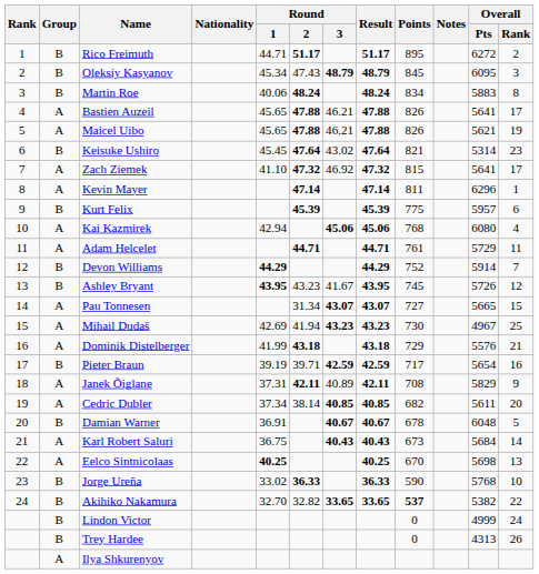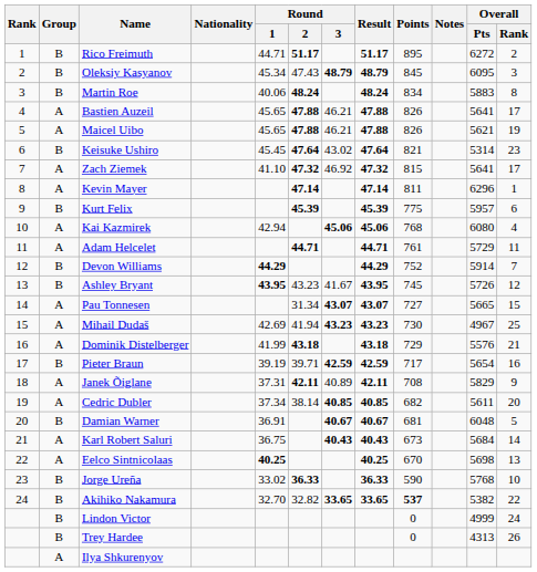 <table class="wikitable sortable" style="text-align:center">
 <tr>
 <th rowspan=2>Rank</th>
 <th rowspan=2>Group</th>
 <th rowspan=2>Name</th>
 <th rowspan=2>Nationality</th>
 <th colspan=3>Round</th>
 <th rowspan=2 data-sort-type="number">Result</th>
 <th rowspan=2>Points</th>
 <th rowspan=2>Notes</th>
 <th colspan=2>Overall</th>
 </tr>
 <tr>
 <th data-sort-type="number">1</th>
 <th data-sort-type="number">2</th>
 <th data-sort-type="number">3</th>
 <th>Pts</th>
 <th>Rank</th>
 </tr>
 <tr>
 <td>1</td>
 <td>B</td>
 <td align=left><a href='#'>Rico Freimuth</a></td>
 <td align=left></td>
 <td>44.71</td>
 <td><strong>51.17</strong></td>
 <td></td>
 <td><strong>51.17</strong></td>
 <td>895</td>
 <td></td>
 <td>6272</td>
 <td>2</td>
 </tr>
 <tr>
 <td>2</td>
 <td>B</td>
 <td align=left><a href='#'>Oleksiy Kasyanov</a></td>
 <td align=left></td>
 <td>45.34</td>
 <td>47.43</td>
 <td><strong>48.79</strong></td>
 <td><strong>48.79</strong></td>
 <td>845</td>
 <td></td>
 <td>6095</td>
 <td>3</td>
 </tr>
 <tr>
 <td>3</td>
 <td>B</td>
 <td align=left><a href='#'>Martin Roe</a></td>
 <td align=left></td>
 <td>40.06</td>
 <td><strong>48.24</strong></td>
 <td></td>
 <td><strong>48.24</strong></td>
 <td>834</td>
 <td></td>
 <td>5883</td>
 <td>8</td>
 </tr>
 <tr>
 <td>4</td>
 <td>A</td>
 <td align=left><a href='#'>Bastien Auzeil</a></td>
 <td align=left></td>
 <td>45.65</td>
 <td><strong>47.88</strong></td>
 <td>46.21</td>
 <td><strong>47.88</strong></td>
 <td>826</td>
 <td></td>
 <td>5641</td>
 <td>17</td>
 </tr>
 <tr>
 <td>5</td>
 <td>A</td>
 <td align=left><a href='#'>Maicel Uibo</a></td>
 <td align=left></td>
 <td>45.65</td>
 <td><strong>47.88</strong></td>
 <td>46.21</td>
 <td><strong>47.88</strong></td>
 <td>826</td>
 <td></td>
 <td>5621</td>
 <td>19</td>
 </tr>
 <tr>
 <td>6</td>
 <td>B</td>
 <td align=left><a href='#'>Keisuke Ushiro</a></td>
 <td align=left></td>
 <td>45.45</td>
 <td><strong>47.64</strong></td>
 <td>43.02</td>
 <td><strong>47.64</strong></td>
 <td>821</td>
 <td></td>
 <td>5314</td>
 <td>23</td>
 </tr>
 <tr>
 <td>7</td>
 <td>A</td>
 <td align=left><a href='#'>Zach Ziemek</a></td>
 <td align=left></td>
 <td>41.10</td>
 <td><strong>47.32</strong></td>
 <td>46.92</td>
 <td><strong>47.32</strong></td>
 <td>815</td>
 <td></td>
 <td>5641</td>
 <td>17</td>
 </tr>
 <tr>
 <td>8</td>
 <td>A</td>
 <td align=left><a href='#'>Kevin Mayer</a></td>
 <td align=left></td>
 <td></td>
 <td><strong>47.14</strong></td>
 <td></td>
 <td><strong>47.14</strong></td>
 <td>811</td>
 <td></td>
 <td>6296</td>
 <td>1</td>
 </tr>
 <tr>
 <td>9</td>
 <td>B</td>
 <td align=left><a href='#'>Kurt Felix</a></td>
 <td align=left></td>
 <td></td>
 <td><strong>45.39</strong></td>
 <td></td>
 <td><strong>45.39</strong></td>
 <td>775</td>
 <td></td>
 <td>5957</td>
 <td>6</td>
 </tr>
 <tr>
 <td>10</td>
 <td>A</td>
 <td align=left><a href='#'>Kai Kazmirek</a></td>
 <td align=left></td>
 <td>42.94</td>
 <td></td>
 <td><strong>45.06</strong></td>
 <td><strong>45.06</strong></td>
 <td>768</td>
 <td></td>
 <td>6080</td>
 <td>4</td>
 </tr>
 <tr>
 <td>11</td>
 <td>A</td>
 <td align=left><a href='#'>Adam Helcelet</a></td>
 <td align=left></td>
 <td></td>
 <td><strong>44.71</strong></td>
 <td></td>
 <td><strong>44.71</strong></td>
 <td>761</td>
 <td></td>
 <td>5729</td>
 <td>11</td>
 </tr>
 <tr>
 <td>12</td>
 <td>B</td>
 <td align=left><a href='#'>Devon Williams</a></td>
 <td align=left></td>
 <td><strong>44.29</strong></td>
 <td></td>
 <td></td>
 <td><strong>44.29</strong></td>
 <td>752</td>
 <td></td>
 <td>5914</td>
 <td>7</td>
 </tr>
 <tr>
 <td>13</td>
 <td>B</td>
 <td align=left><a href='#'>Ashley Bryant</a></td>
 <td align=left></td>
 <td><strong>43.95</strong></td>
 <td>43.23</td>
 <td>41.67</td>
 <td><strong>43.95</strong></td>
 <td>745</td>
 <td></td>
 <td>5726</td>
 <td>12</td>
 </tr>
 <tr>
 <td>14</td>
 <td>A</td>
 <td align=left><a href='#'>Pau Tonnesen</a></td>
 <td align=left></td>
 <td></td>
 <td>31.34</td>
 <td><strong>43.07</strong></td>
 <td><strong>43.07</strong></td>
 <td>727</td>
 <td></td>
 <td>5665</td>
 <td>15</td>
 </tr>
 <tr>
 <td>15</td>
 <td>A</td>
 <td align=left><a href='#'>Mihail Dudaš</a></td>
 <td align=left></td>
 <td>42.69</td>
 <td>41.94</td>
 <td><strong>43.23</strong></td>
 <td><strong>43.23</strong></td>
 <td>730</td>
 <td></td>
 <td>4967</td>
 <td>25</td>
 </tr>
 <tr>
 <td>16</td>
 <td>A</td>
 <td align=left><a href='#'>Dominik Distelberger</a></td>
 <td align=left></td>
 <td>41.99</td>
 <td><strong>43.18</strong></td>
 <td></td>
 <td><strong>43.18</strong></td>
 <td>729</td>
 <td></td>
 <td>5576</td>
 <td>21</td>
 </tr>
 <tr>
 <td>17</td>
 <td>B</td>
 <td align=left><a href='#'>Pieter Braun</a></td>
 <td align=left></td>
 <td>39.19</td>
 <td>39.71</td>
 <td><strong>42.59</strong></td>
 <td><strong>42.59</strong></td>
 <td>717</td>
 <td></td>
 <td>5654</td>
 <td>16</td>
 </tr>
 <tr>
 <td>18</td>
 <td>A</td>
 <td align=left><a href='#'>Janek Õiglane</a></td>
 <td align=left></td>
 <td>37.31</td>
 <td><strong>42.11</strong></td>
 <td>40.89</td>
 <td><strong>42.11</strong></td>
 <td>708</td>
 <td></td>
 <td>5829</td>
 <td>9</td>
 </tr>
 <tr>
 <td>19</td>
 <td>A</td>
 <td align=left><a href='#'>Cedric Dubler</a></td>
 <td align=left></td>
 <td>37.34</td>
 <td>38.14</td>
 <td><strong>40.85</strong></td>
 <td><strong>40.85</strong></td>
 <td>682</td>
 <td></td>
 <td>5611</td>
 <td>20</td>
 </tr>
 <tr>
 <td>20</td>
 <td>B</td>
 <td align=left><a href='#'>Damian Warner</a></td>
 <td align=left></td>
 <td>36.91</td>
 <td></td>
 <td><strong>40.67</strong></td>
 <td><strong>40.67</strong></td>
-<td>678</td>
+<td>681</td>
 <td></td>
 <td>6048</td>
 <td>5</td>
 </tr>
 <tr>
 <td>21</td>
 <td>A</td>
 <td align=left><a href='#'>Karl Robert Saluri</a></td>
 <td align=left></td>
 <td>36.75</td>
 <td></td>
 <td><strong>40.43</strong></td>
 <td><strong>40.43</strong></td>
 <td>673</td>
 <td></td>
 <td>5684</td>
 <td>14</td>
 </tr>
 <tr>
 <td>22</td>
 <td>A</td>
 <td align=left><a href='#'>Eelco Sintnicolaas</a></td>
 <td align=left></td>
 <td><strong>40.25</strong></td>
 <td></td>
 <td></td>
 <td><strong>40.25</strong></td>
 <td>670</td>
 <td></td>
 <td>5698</td>
 <td>13</td>
 </tr>
 <tr>
 <td>23</td>
 <td>B</td>
 <td align=left><a href='#'>Jorge Ureña</a></td>
 <td align=left></td>
 <td>33.02</td>
 <td><strong>36.33</strong></td>
 <td></td>
 <td><strong>36.33</strong></td>
 <td>590</td>
 <td></td>
 <td>5768</td>
 <td>10</td>
 </tr>
 <tr>
 <td>24</td>
 <td>B</td>
 <td align=left><a href='#'>Akihiko Nakamura</a></td>
 <td align=left></td>
 <td>32.70</td>
 <td>32.82</td>
 <td><strong>33.65</strong></td>
 <td><strong>33.65</strong></td>
 <td><strong>537</strong></td>
 <td></td>
 <td>5382</td>
 <td>22</td>
 </tr>
 <tr>
 <td></td>
 <td>B</td>
 <td align=left><a href='#'>Lindon Victor</a></td>
 <td align=left></td>
 <td></td>
 <td></td>
 <td></td>
 <td><strong></strong></td>
 <td>0</td>
 <td></td>
 <td>4999</td>
 <td>24</td>
 </tr>
 <tr>
 <td></td>
 <td>B</td>
 <td align=left><a href='#'>Trey Hardee</a></td>
 <td align=left></td>
 <td></td>
 <td></td>
 <td></td>
 <td><strong></strong></td>
 <td>0</td>
 <td></td>
 <td>4313</td>
 <td>26</td>
 </tr>
 <tr>
 <td></td>
 <td>A</td>
 <td align=left><a href='#'>Ilya Shkurenyov</a></td>
 <td align=left></td>
 <td></td>
 <td></td>
 <td></td>
 <td><strong></strong></td>
 <td></td>
 <td></td>
 <td></td>
 <td></td>
 </tr>
 </table>
